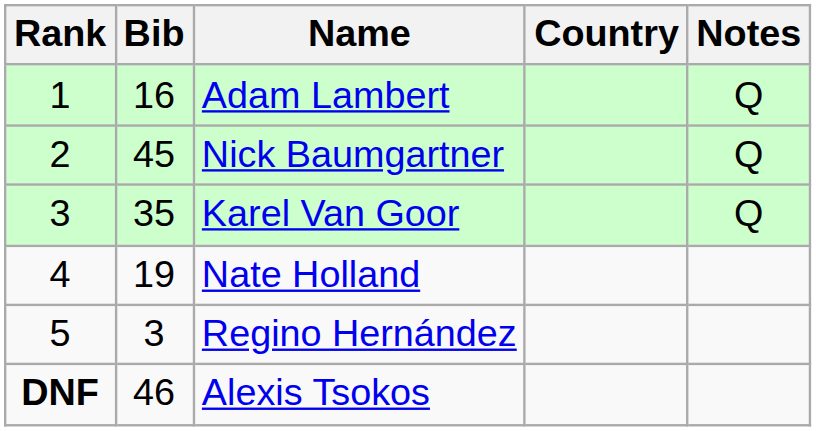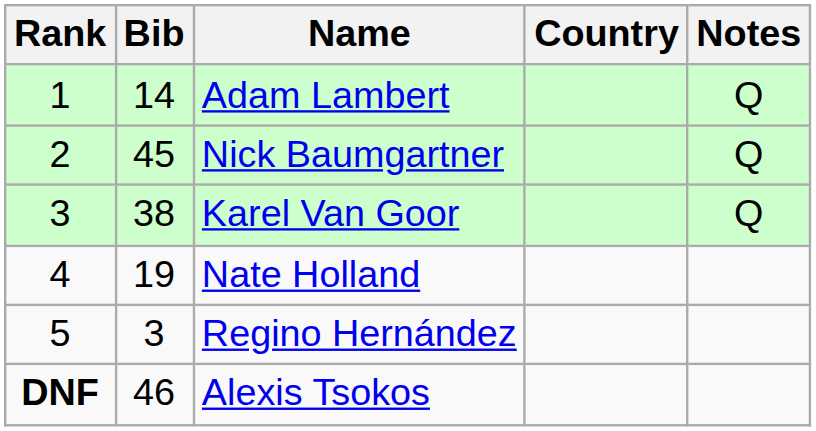 <table class="wikitable" style="text-align:center;">
 <tr>
 <th>Rank</th>
 <th>Bib</th>
 <th>Name</th>
 <th>Country</th>
 <th>Notes</th>
 </tr>
 <tr bgcolor="#ccffcc">
 <td>1</td>
-<td>16</td>
+<td>14</td>
 <td align=left><a href='#'>Adam Lambert</a></td>
 <td align=left></td>
 <td>Q</td>
 </tr>
 <tr bgcolor="#ccffcc">
 <td>2</td>
 <td>45</td>
 <td align=left><a href='#'>Nick Baumgartner</a></td>
 <td align=left></td>
 <td>Q</td>
 </tr>
 <tr bgcolor="#ccffcc">
 <td>3</td>
-<td>35</td>
+<td>38</td>
 <td align=left><a href='#'>Karel Van Goor</a></td>
 <td align=left></td>
 <td>Q</td>
 </tr>
 <tr>
 <td>4</td>
 <td>19</td>
 <td align=left><a href='#'>Nate Holland</a></td>
 <td align=left></td>
 <td></td>
 </tr>
 <tr>
 <td>5</td>
 <td>3</td>
 <td align=left><a href='#'>Regino Hernández</a></td>
 <td align=left></td>
 <td></td>
 </tr>
 <tr>
 <td><strong>DNF</strong></td>
 <td>46</td>
 <td align=left><a href='#'>Alexis Tsokos</a></td>
 <td align=left></td>
 <td></td>
 </tr>
 </table>
